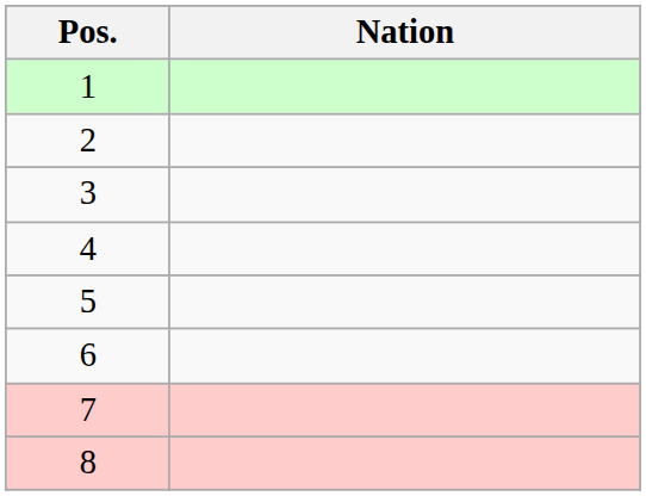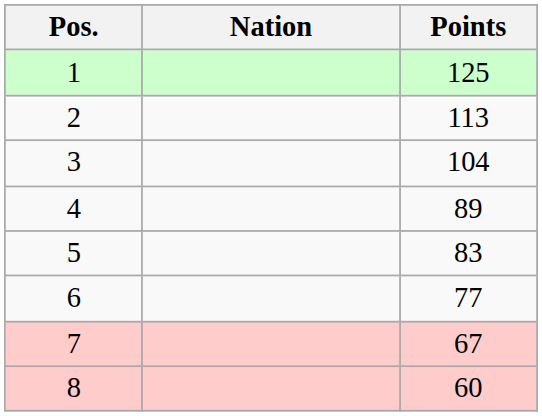 <table class="wikitable gauche" cellspacing="1" style="width:300px;">
 <tr style="background:#efefef; text-align:center;">
 <th style="width:70px;">Pos.</th>
 <th>Nation</th>
+<th style="width:70px;">Points</th>
 </tr>
 <tr style="vertical-align:top; text-align:center; background:#ccffcc;">
 <td>1</td>
 <td style="text-align:left;"></td>
+<td>125</td>
 </tr>
 <tr style="vertical-align:top; text-align:center;">
 <td>2</td>
 <td style="text-align:left;"></td>
+<td>113</td>
 </tr>
 <tr style="vertical-align:top; text-align:center;">
 <td>3</td>
 <td style="text-align:left;"></td>
+<td>104</td>
 </tr>
 <tr style="vertical-align:top; text-align:center;">
 <td>4</td>
 <td style="text-align:left;"></td>
+<td>89</td>
 </tr>
 <tr style="vertical-align:top; text-align:center;">
 <td>5</td>
 <td style="text-align:left;"></td>
+<td>83</td>
 </tr>
 <tr style="vertical-align:top; text-align:center;">
 <td>6</td>
 <td style="text-align:left;"></td>
+<td>77</td>
 </tr>
 <tr style="vertical-align:top; text-align:center; background:#ffcccc;">
 <td>7</td>
 <td style="text-align:left;"></td>
+<td>67</td>
 </tr>
 <tr style="vertical-align:top; text-align:center; background:#ffcccc;">
 <td>8</td>
 <td style="text-align:left;"></td>
+<td>60</td>
 </tr>
 </table>
